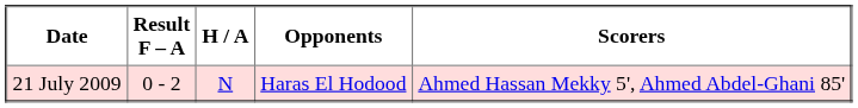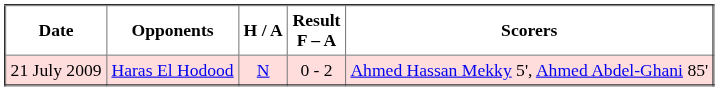 <table border="2" cellpadding="4" style="border-collapse:collapse; text-align:center;">
 <tr>
 <th>Date</th>
+<th>Opponents</th>
+<th>H / A</th>
 <th>Result<br>F – A</th>
-<th>H / A</th>
-<th>Opponents</th>
 <th>Scorers</th>
 </tr>
 <tr bgcolor="#ffdddd">
 <td>21 July 2009</td>
+<td><a href='#'>Haras El Hodood</a></td>
+<td><a href='#'>N</a></td>
 <td>0 - 2</td>
-<td><a href='#'>N</a></td>
-<td><a href='#'>Haras El Hodood</a></td>
 <td><a href='#'>Ahmed Hassan Mekky</a> 5', <a href='#'>Ahmed Abdel-Ghani</a> 85'</td>
 </tr>
 </table>
